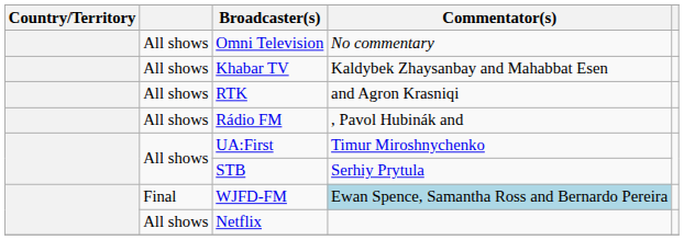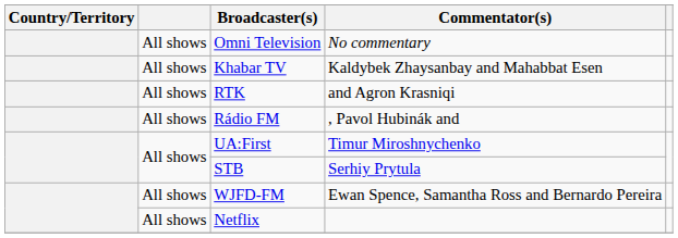 <table class="wikitable plainrowheaders">
 <tr>
 </tr>
 <tr>
 <th scope="col">Country/Territory</th>
 <th scope="col"></th>
 <th scope="col">Broadcaster(s)</th>
 <th scope="col">Commentator(s)</th>
 <th scope="col"></th>
 </tr>
 <tr>
 <th scope="row"></th>
 <td>All shows</td>
 <td><a href='#'>Omni Television</a></td>
 <td><em>No commentary</em></td>
 <td></td>
 </tr>
 <tr>
 <th scope="row"></th>
 <td>All shows</td>
 <td><a href='#'>Khabar TV</a></td>
 <td>Kaldybek Zhaysanbay and Mahabbat Esen</td>
 <td></td>
 </tr>
 <tr>
 <th scope="row"></th>
 <td>All shows</td>
 <td><a href='#'>RTK</a></td>
 <td> and Agron Krasniqi</td>
 <td></td>
 </tr>
 <tr>
 <th scope="row"></th>
 <td>All shows</td>
 <td><a href='#'>Rádio FM</a></td>
 <td>, Pavol Hubinák and </td>
 <td></td>
 </tr>
 <tr>
 <th scope="row" rowspan="2"></th>
 <td rowspan="2">All shows</td>
 <td><a href='#'>UA:First</a></td>
 <td><a href='#'>Timur Miroshnychenko</a></td>
 <td rowspan="2"></td>
 </tr>
 <tr>
 <td><a href='#'>STB</a></td>
 <td><a href='#'>Serhiy Prytula</a></td>
 </tr>
 <tr>
 <th scope="row" rowspan="2"></th>
-<td>Final</td>
+<td>All shows</td>
 <td><a href='#'>WJFD-FM</a></td>
-<td style="background: lightblue;">Ewan Spence, Samantha Ross and Bernardo Pereira</td>
+<td>Ewan Spence, Samantha Ross and Bernardo Pereira</td>
 <td></td>
 </tr>
 <tr>
 <td>All shows</td>
 <td><a href='#'>Netflix</a></td>
 <td></td>
 <td></td>
 </tr>
 <tr>
 </tr>
 </table>
